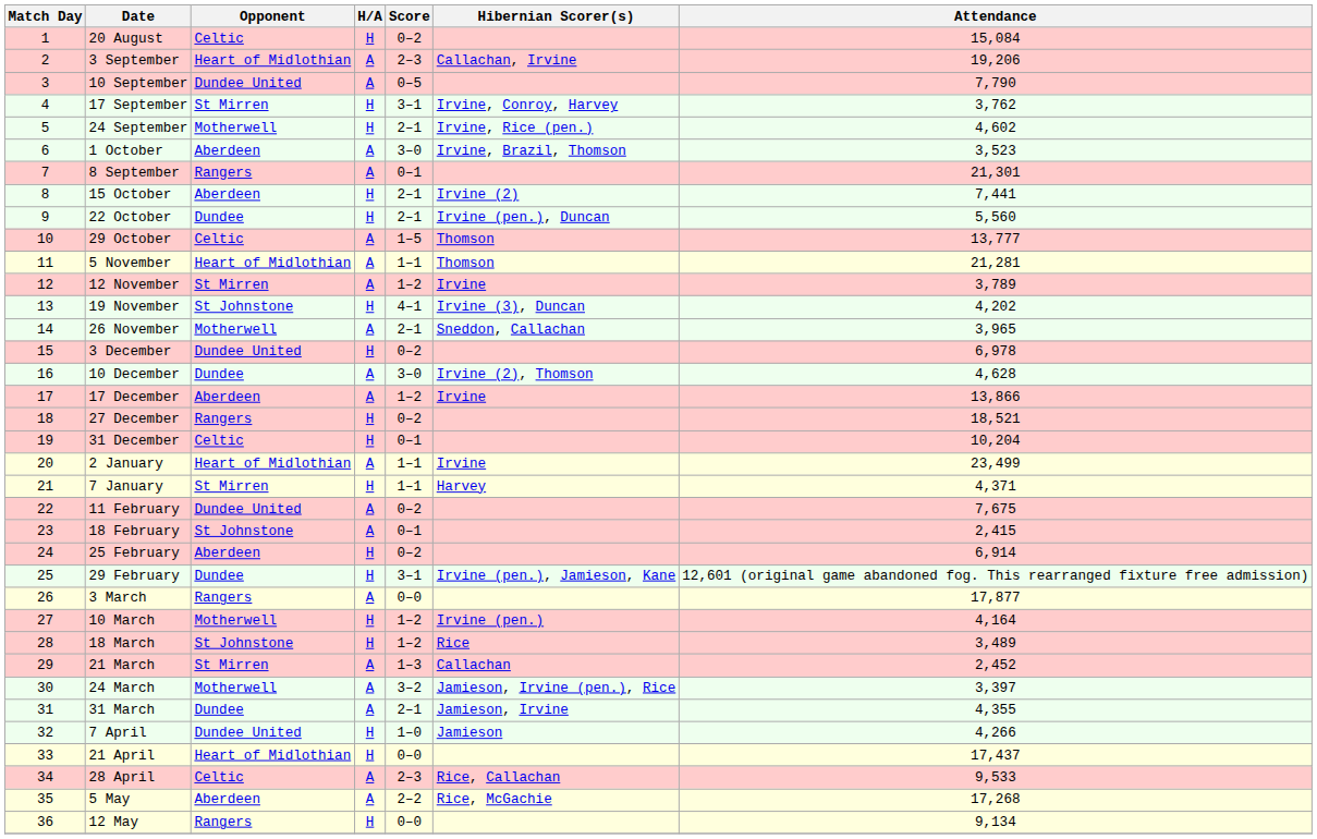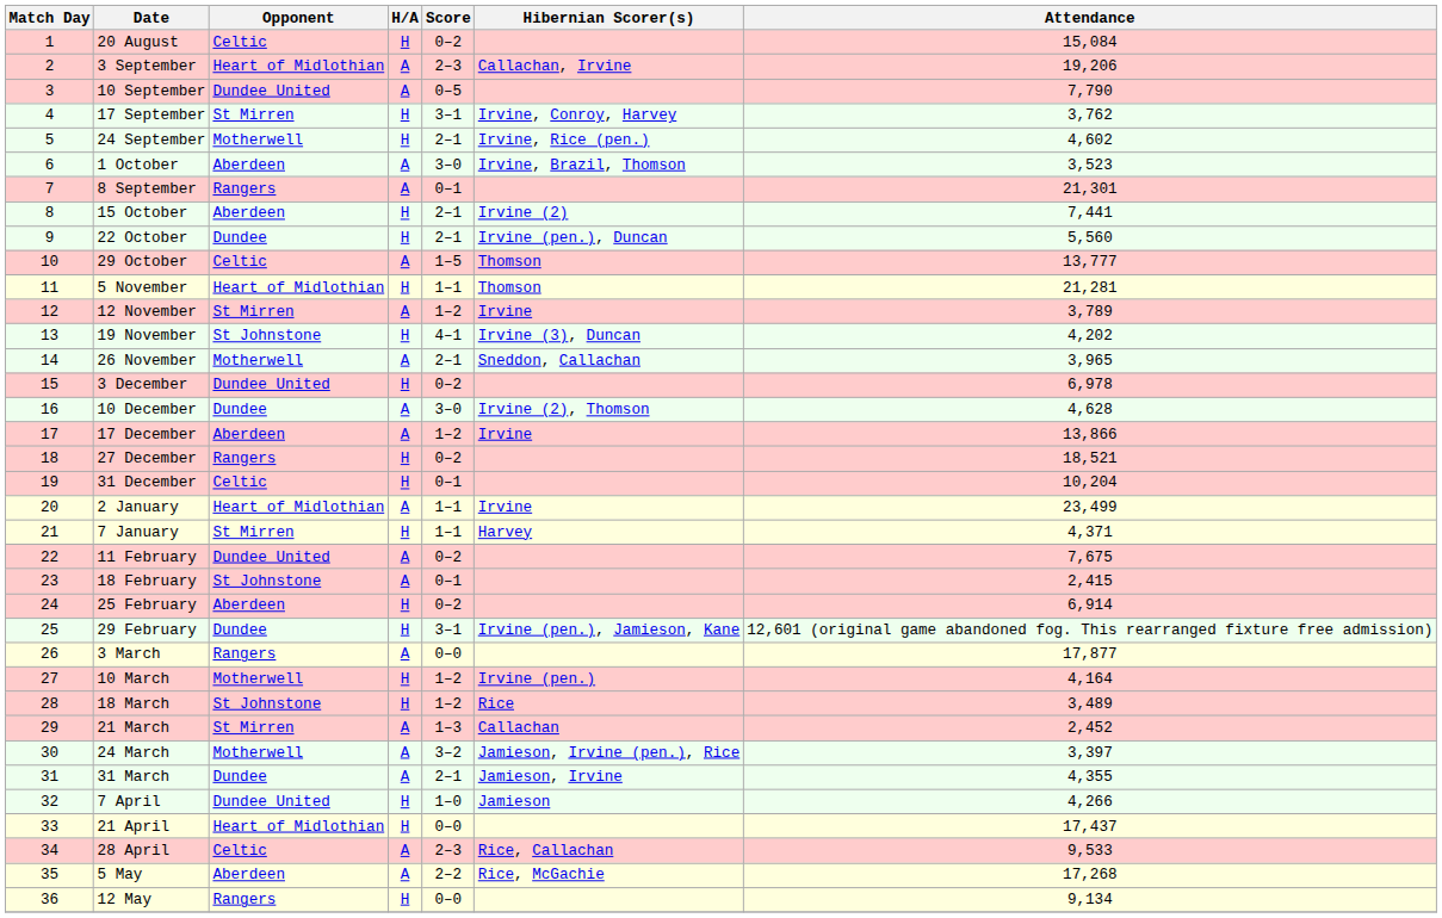 <table class="wikitable" style="text-align:center">
 <tr>
 <th>Match Day</th>
 <th>Date</th>
 <th>Opponent</th>
 <th>H/A</th>
 <th>Score</th>
 <th>Hibernian Scorer(s)</th>
 <th>Attendance</th>
 </tr>
 <tr bgcolor=#FFCCCC>
 <td>1</td>
 <td align=left>20 August</td>
 <td align=left><a href='#'>Celtic</a></td>
 <td><a href='#'>H</a></td>
 <td>0–2</td>
 <td align=left></td>
 <td>15,084</td>
 </tr>
 <tr bgcolor=#FFCCCC>
 <td>2</td>
 <td align=left>3 September</td>
 <td align=left><a href='#'>Heart of Midlothian</a></td>
 <td><a href='#'>A</a></td>
 <td>2–3</td>
 <td align=left><a href='#'>Callachan</a>, <a href='#'>Irvine</a></td>
 <td>19,206</td>
 </tr>
 <tr bgcolor=#FFCCCC>
 <td>3</td>
 <td align=left>10 September</td>
 <td align=left><a href='#'>Dundee United</a></td>
 <td><a href='#'>A</a></td>
 <td>0–5</td>
 <td align=left></td>
 <td>7,790</td>
 </tr>
 <tr bgcolor=#EEFFEE>
 <td>4</td>
 <td align=left>17 September</td>
 <td align=left><a href='#'>St Mirren</a></td>
 <td><a href='#'>H</a></td>
 <td>3–1</td>
 <td align=left><a href='#'>Irvine</a>, <a href='#'>Conroy</a>, <a href='#'>Harvey</a></td>
 <td>3,762</td>
 </tr>
 <tr bgcolor=#EEFFEE>
 <td>5</td>
 <td align=left>24 September</td>
 <td align=left><a href='#'>Motherwell</a></td>
 <td><a href='#'>H</a></td>
 <td>2–1</td>
 <td align=left><a href='#'>Irvine</a>, <a href='#'>Rice (pen.)</a></td>
 <td>4,602</td>
 </tr>
 <tr bgcolor=#EEFFEE>
 <td>6</td>
 <td align=left>1 October</td>
 <td align=left><a href='#'>Aberdeen</a></td>
 <td><a href='#'>A</a></td>
 <td>3–0</td>
 <td align=left><a href='#'>Irvine</a>, <a href='#'>Brazil</a>, <a href='#'>Thomson</a></td>
 <td>3,523</td>
 </tr>
 <tr bgcolor=#FFCCCC>
 <td>7</td>
 <td align=left>8 September</td>
 <td align=left><a href='#'>Rangers</a></td>
 <td><a href='#'>A</a></td>
 <td>0–1</td>
 <td align=left></td>
 <td>21,301</td>
 </tr>
 <tr bgcolor=#EEFFEE>
 <td>8</td>
 <td align=left>15 October</td>
 <td align=left><a href='#'>Aberdeen</a></td>
 <td><a href='#'>H</a></td>
 <td>2–1</td>
 <td align=left><a href='#'>Irvine (2)</a></td>
 <td>7,441</td>
 </tr>
 <tr bgcolor=#EEFFEE>
 <td>9</td>
 <td align=left>22 October</td>
 <td align=left><a href='#'>Dundee</a></td>
 <td><a href='#'>H</a></td>
 <td>2–1</td>
 <td align=left><a href='#'>Irvine (pen.)</a>, <a href='#'>Duncan</a></td>
 <td>5,560</td>
 </tr>
 <tr bgcolor=#FFCCCC>
 <td>10</td>
 <td align=left>29 October</td>
 <td align=left><a href='#'>Celtic</a></td>
 <td><a href='#'>A</a></td>
 <td>1–5</td>
 <td align=left><a href='#'>Thomson</a></td>
 <td>13,777</td>
 </tr>
 <tr bgcolor=#FFFFDD>
 <td>11</td>
 <td align=left>5 November</td>
 <td align=left><a href='#'>Heart of Midlothian</a></td>
-<td><a href='#'>A</a></td>
+<td><a href='#'>H</a></td>
 <td>1–1</td>
 <td align=left><a href='#'>Thomson</a></td>
 <td>21,281</td>
 </tr>
 <tr bgcolor=#FFCCCC>
 <td>12</td>
 <td align=left>12 November</td>
 <td align=left><a href='#'>St Mirren</a></td>
 <td><a href='#'>A</a></td>
 <td>1–2</td>
 <td align=left><a href='#'>Irvine</a></td>
 <td>3,789</td>
 </tr>
 <tr bgcolor=#EEFFEE>
 <td>13</td>
 <td align=left>19 November</td>
 <td align=left><a href='#'>St Johnstone</a></td>
 <td><a href='#'>H</a></td>
 <td>4–1</td>
 <td align=left><a href='#'>Irvine (3)</a>, <a href='#'>Duncan</a></td>
 <td>4,202</td>
 </tr>
 <tr bgcolor=#EEFFEE>
 <td>14</td>
 <td align=left>26 November</td>
 <td align=left><a href='#'>Motherwell</a></td>
 <td><a href='#'>A</a></td>
 <td>2–1</td>
 <td align=left><a href='#'>Sneddon</a>, <a href='#'>Callachan</a></td>
 <td>3,965</td>
 </tr>
 <tr bgcolor=#FFCCCC>
 <td>15</td>
 <td align=left>3 December</td>
 <td align=left><a href='#'>Dundee United</a></td>
 <td><a href='#'>H</a></td>
 <td>0–2</td>
 <td align=left></td>
 <td>6,978</td>
 </tr>
 <tr bgcolor=#EEFFEE>
 <td>16</td>
 <td align=left>10 December</td>
 <td align=left><a href='#'>Dundee</a></td>
 <td><a href='#'>A</a></td>
 <td>3–0</td>
 <td align=left><a href='#'>Irvine (2)</a>, <a href='#'>Thomson</a></td>
 <td>4,628</td>
 </tr>
 <tr bgcolor=#FFCCCC>
 <td>17</td>
 <td align=left>17 December</td>
 <td align=left><a href='#'>Aberdeen</a></td>
 <td><a href='#'>A</a></td>
 <td>1–2</td>
 <td align=left><a href='#'>Irvine</a></td>
 <td>13,866</td>
 </tr>
 <tr bgcolor=#FFCCCC>
 <td>18</td>
 <td align=left>27 December</td>
 <td align=left><a href='#'>Rangers</a></td>
 <td><a href='#'>H</a></td>
 <td>0–2</td>
 <td align=left></td>
 <td>18,521</td>
 </tr>
 <tr bgcolor=#FFCCCC>
 <td>19</td>
 <td align=left>31 December</td>
 <td align=left><a href='#'>Celtic</a></td>
 <td><a href='#'>H</a></td>
 <td>0–1</td>
 <td align=left></td>
 <td>10,204</td>
 </tr>
 <tr bgcolor=#FFFFDD>
 <td>20</td>
 <td align=left>2 January</td>
 <td align=left><a href='#'>Heart of Midlothian</a></td>
 <td><a href='#'>A</a></td>
 <td>1–1</td>
 <td align=left><a href='#'>Irvine</a></td>
 <td>23,499</td>
 </tr>
 <tr bgcolor=#FFFFDD>
 <td>21</td>
 <td align=left>7 January</td>
 <td align=left><a href='#'>St Mirren</a></td>
 <td><a href='#'>H</a></td>
 <td>1–1</td>
 <td align=left><a href='#'>Harvey</a></td>
 <td>4,371</td>
 </tr>
 <tr bgcolor=#FFCCCC>
 <td>22</td>
 <td align=left>11 February</td>
 <td align=left><a href='#'>Dundee United</a></td>
 <td><a href='#'>A</a></td>
 <td>0–2</td>
 <td align=left></td>
 <td>7,675</td>
 </tr>
 <tr bgcolor=#FFCCCC>
 <td>23</td>
 <td align=left>18 February</td>
 <td align=left><a href='#'>St Johnstone</a></td>
 <td><a href='#'>A</a></td>
 <td>0–1</td>
 <td align=left></td>
 <td>2,415</td>
 </tr>
 <tr bgcolor=#FFCCCC>
 <td>24</td>
 <td align=left>25 February</td>
 <td align=left><a href='#'>Aberdeen</a></td>
 <td><a href='#'>H</a></td>
 <td>0–2</td>
 <td align=left></td>
 <td>6,914</td>
 </tr>
 <tr bgcolor=#EEFFEE>
 <td>25</td>
 <td align=left>29 February</td>
 <td align=left><a href='#'>Dundee</a></td>
 <td><a href='#'>H</a></td>
 <td>3–1</td>
 <td align=left><a href='#'>Irvine (pen.)</a>, <a href='#'>Jamieson</a>, <a href='#'>Kane</a></td>
 <td>12,601 (original game abandoned fog. This rearranged fixture free admission)</td>
 </tr>
 <tr bgcolor=#FFFFDD>
 <td>26</td>
 <td align=left>3 March</td>
 <td align=left><a href='#'>Rangers</a></td>
 <td><a href='#'>A</a></td>
 <td>0–0</td>
 <td align=left></td>
 <td>17,877</td>
 </tr>
 <tr bgcolor=#FFCCCC>
 <td>27</td>
 <td align=left>10 March</td>
 <td align=left><a href='#'>Motherwell</a></td>
 <td><a href='#'>H</a></td>
 <td>1–2</td>
 <td align=left><a href='#'>Irvine (pen.)</a></td>
 <td>4,164</td>
 </tr>
 <tr bgcolor=#FFCCCC>
 <td>28</td>
 <td align=left>18 March</td>
 <td align=left><a href='#'>St Johnstone</a></td>
 <td><a href='#'>H</a></td>
 <td>1–2</td>
 <td align=left><a href='#'>Rice</a></td>
 <td>3,489</td>
 </tr>
 <tr bgcolor=#FFCCCC>
 <td>29</td>
 <td align=left>21 March</td>
 <td align=left><a href='#'>St Mirren</a></td>
 <td><a href='#'>A</a></td>
 <td>1–3</td>
 <td align=left><a href='#'>Callachan</a></td>
 <td>2,452</td>
 </tr>
 <tr bgcolor=#EEFFEE>
 <td>30</td>
 <td align=left>24 March</td>
 <td align=left><a href='#'>Motherwell</a></td>
 <td><a href='#'>A</a></td>
 <td>3–2</td>
 <td align=left><a href='#'>Jamieson</a>, <a href='#'>Irvine (pen.)</a>, <a href='#'>Rice</a></td>
 <td>3,397</td>
 </tr>
 <tr bgcolor=#EEFFEE>
 <td>31</td>
 <td align=left>31 March</td>
 <td align=left><a href='#'>Dundee</a></td>
 <td><a href='#'>A</a></td>
 <td>2–1</td>
 <td align=left><a href='#'>Jamieson</a>, <a href='#'>Irvine</a></td>
 <td>4,355</td>
 </tr>
 <tr bgcolor=#EEFFEE>
 <td>32</td>
 <td align=left>7 April</td>
 <td align=left><a href='#'>Dundee United</a></td>
 <td><a href='#'>H</a></td>
 <td>1–0</td>
 <td align=left><a href='#'>Jamieson</a></td>
 <td>4,266</td>
 </tr>
 <tr bgcolor=#FFFFDD>
 <td>33</td>
 <td align=left>21 April</td>
 <td align=left><a href='#'>Heart of Midlothian</a></td>
 <td><a href='#'>H</a></td>
 <td>0–0</td>
 <td align=left></td>
 <td>17,437</td>
 </tr>
 <tr bgcolor=#FFCCCC>
 <td>34</td>
 <td align=left>28 April</td>
 <td align=left><a href='#'>Celtic</a></td>
 <td><a href='#'>A</a></td>
 <td>2–3</td>
 <td align=left><a href='#'>Rice</a>, <a href='#'>Callachan</a></td>
 <td>9,533</td>
 </tr>
 <tr bgcolor=#FFFFDD>
 <td>35</td>
 <td align=left>5 May</td>
 <td align=left><a href='#'>Aberdeen</a></td>
 <td><a href='#'>A</a></td>
 <td>2–2</td>
 <td align=left><a href='#'>Rice</a>, <a href='#'>McGachie</a></td>
 <td>17,268</td>
 </tr>
 <tr bgcolor=#FFFFDD>
 <td>36</td>
 <td align=left>12 May</td>
 <td align=left><a href='#'>Rangers</a></td>
 <td><a href='#'>H</a></td>
 <td>0–0</td>
 <td align=left></td>
 <td>9,134</td>
 </tr>
 <tr>
 </tr>
 </table>
